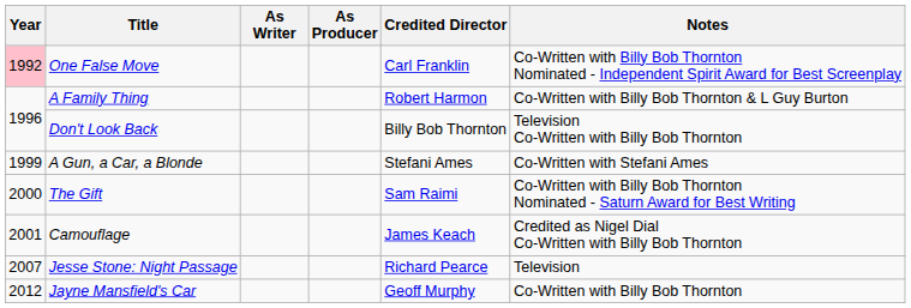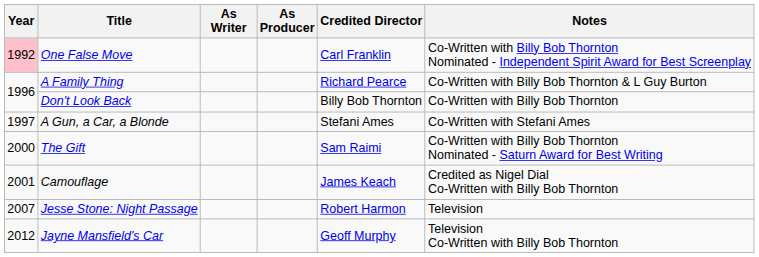 <table class="wikitable">
 <tr>
 <th>Year</th>
 <th>Title</th>
 <th width=65>As Writer</th>
 <th width=65>As Producer</th>
 <th>Credited Director</th>
 <th>Notes</th>
 </tr>
 <tr>
 <td style="background: pink;">1992</td>
 <td><em><a href='#'>One False Move</a></em></td>
 <td></td>
 <td></td>
 <td><a href='#'>Carl Franklin</a></td>
 <td>Co-Written with <a href='#'>Billy Bob Thornton</a><br>Nominated - <a href='#'>Independent Spirit Award for Best Screenplay</a></td>
 </tr>
 <tr>
 <td rowspan=2>1996</td>
 <td><em><a href='#'>A Family Thing</a></em></td>
 <td></td>
 <td></td>
-<td><a href='#'>Robert Harmon</a></td>
+<td><a href='#'>Richard Pearce</a></td>
 <td>Co-Written with Billy Bob Thornton & L Guy Burton</td>
 </tr>
 <tr>
 <td><em><a href='#'>Don't Look Back</a></em></td>
 <td></td>
 <td></td>
 <td>Billy Bob Thornton</td>
-<td>Television<br>Co-Written with Billy Bob Thornton</td>
+<td>Co-Written with Billy Bob Thornton</td>
 </tr>
 <tr>
-<td>1999</td>
+<td>1997</td>
 <td><em>A Gun, a Car, a Blonde</em></td>
 <td></td>
 <td></td>
 <td>Stefani Ames</td>
 <td>Co-Written with Stefani Ames</td>
 </tr>
 <tr>
 <td>2000</td>
 <td><em><a href='#'>The Gift</a></em></td>
 <td></td>
 <td></td>
 <td><a href='#'>Sam Raimi</a></td>
 <td>Co-Written with Billy Bob Thornton<br>Nominated - <a href='#'>Saturn Award for Best Writing</a></td>
 </tr>
 <tr>
 <td>2001</td>
 <td><em>Camouflage</em></td>
 <td></td>
 <td></td>
 <td><a href='#'>James Keach</a></td>
 <td>Credited as Nigel Dial<br>Co-Written with Billy Bob Thornton</td>
 </tr>
 <tr>
 <td>2007</td>
 <td><em><a href='#'>Jesse Stone: Night Passage</a></em></td>
 <td></td>
 <td></td>
-<td><a href='#'>Richard Pearce</a></td>
+<td><a href='#'>Robert Harmon</a></td>
 <td>Television</td>
 </tr>
 <tr>
 <td>2012</td>
 <td><em><a href='#'>Jayne Mansfield's Car</a></em></td>
 <td></td>
 <td></td>
 <td><a href='#'>Geoff Murphy</a></td>
-<td>Co-Written with Billy Bob Thornton</td>
+<td>Television<br>Co-Written with Billy Bob Thornton</td>
 </tr>
 </table>
